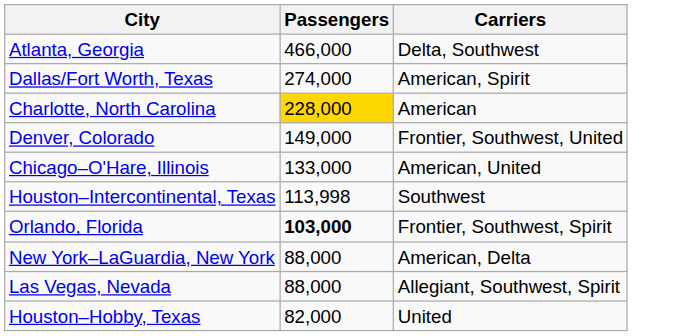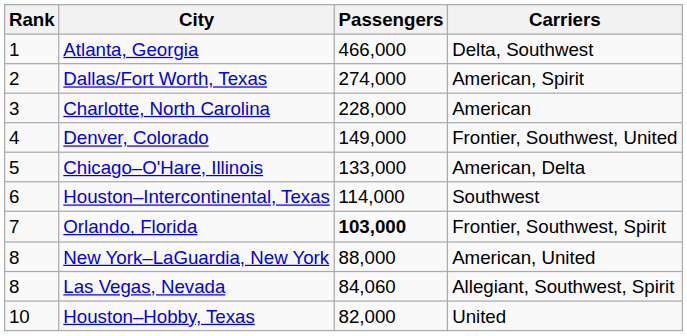 <table class="wikitable sortable" style="font-size: 95%" width= align=>
 <tr>
+<th>Rank</th>
 <th>City</th>
 <th>Passengers</th>
 <th>Carriers</th>
 </tr>
 <tr>
+<td>1</td>
 <td> <a href='#'>Atlanta, Georgia</a></td>
 <td>466,000</td>
 <td>Delta, Southwest</td>
 </tr>
 <tr>
+<td>2</td>
 <td> <a href='#'>Dallas/Fort Worth, Texas</a></td>
 <td>274,000</td>
 <td>American, Spirit</td>
 </tr>
 <tr>
+<td>3</td>
 <td> <a href='#'>Charlotte, North Carolina</a></td>
-<td style="background: gold;">228,000</td>
+<td>228,000</td>
 <td>American</td>
 </tr>
 <tr>
+<td>4</td>
 <td> <a href='#'>Denver, Colorado</a></td>
 <td>149,000</td>
 <td>Frontier, Southwest, United</td>
 </tr>
 <tr>
+<td>5</td>
 <td> <a href='#'>Chicago–O'Hare, Illinois</a></td>
 <td>133,000</td>
-<td>American, United</td>
+<td>American, Delta</td>
 </tr>
 <tr>
+<td>6</td>
 <td> <a href='#'>Houston–Intercontinental, Texas</a></td>
-<td>113,998</td>
+<td>114,000</td>
 <td>Southwest</td>
 </tr>
 <tr>
+<td>7</td>
 <td> <a href='#'>Orlando, Florida</a></td>
 <td><strong>103,000</strong></td>
 <td>Frontier, Southwest, Spirit</td>
 </tr>
 <tr>
+<td>8</td>
 <td> <a href='#'>New York–LaGuardia, New York</a></td>
 <td>88,000</td>
-<td>American, Delta</td>
+<td>American, United</td>
 </tr>
 <tr>
+<td>8</td>
 <td> <a href='#'>Las Vegas, Nevada</a></td>
-<td>88,000</td>
+<td>84,060</td>
 <td>Allegiant, Southwest, Spirit</td>
 </tr>
 <tr>
+<td>10</td>
 <td> <a href='#'>Houston–Hobby, Texas</a></td>
 <td>82,000</td>
 <td>United</td>
 </tr>
 </table>
